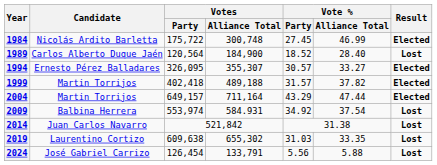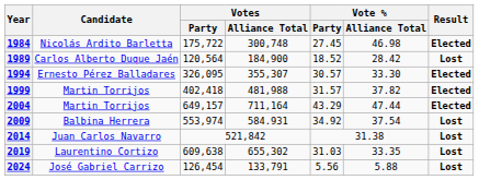 <table class="wikitable" style="text-align: center;">
 <tr>
 <th rowspan="2">Year</th>
 <th rowspan="2">Candidate</th>
 <th colspan="2">Votes</th>
 <th colspan="2">Vote %</th>
 <th rowspan="2">Result</th>
 </tr>
 <tr>
 <th>Party</th>
 <th>Alliance Total</th>
 <th>Party</th>
 <th>Alliance Total</th>
 </tr>
 <tr>
 <th><a href='#'>1984</a></th>
 <td><a href='#'>Nicolás Ardito Barletta</a></td>
 <td>175,722</td>
 <td>300,748</td>
 <td>27.45</td>
-<td>46.99</td>
+<td>46.98</td>
 <td> <strong>Elected</strong></td>
 </tr>
 <tr>
 <th><a href='#'>1989</a></th>
 <td><a href='#'>Carlos Alberto Duque Jaén</a></td>
 <td>120,564</td>
 <td>184,900</td>
 <td>18.52</td>
-<td>28.40</td>
+<td>28.42</td>
 <td> <strong>Lost</strong></td>
 </tr>
 <tr>
 <th><a href='#'>1994</a></th>
 <td><a href='#'>Ernesto Pérez Balladares</a></td>
 <td>326,095</td>
 <td>355,307</td>
 <td>30.57</td>
-<td>33.27</td>
+<td>33.30</td>
 <td> <strong>Elected</strong></td>
 </tr>
 <tr>
 <th><a href='#'>1999</a></th>
 <td><a href='#'>Martin Torrijos</a></td>
 <td>402,418</td>
-<td>489,188</td>
+<td>481,988</td>
 <td>31.57</td>
 <td>37.82</td>
 <td> <strong>Elected</strong></td>
 </tr>
 <tr>
 <th><a href='#'>2004</a></th>
 <td><a href='#'>Martin Torrijos</a></td>
 <td>649,157</td>
 <td>711,164</td>
 <td>43.29</td>
 <td>47.44</td>
 <td> <strong>Elected</strong></td>
 </tr>
 <tr>
 <th><a href='#'>2009</a></th>
 <td><a href='#'>Balbina Herrera</a></td>
 <td>553,974</td>
 <td>584.931</td>
 <td>34.92</td>
 <td>37.54</td>
 <td> <strong>Lost</strong></td>
 </tr>
 <tr>
 <th><a href='#'>2014</a></th>
 <td><a href='#'>Juan Carlos Navarro</a></td>
 <td colspan="2">521,842</td>
 <td colspan="2">31.38</td>
 <td> <strong>Lost</strong></td>
 </tr>
 <tr>
 <th><a href='#'>2019</a></th>
 <td><a href='#'>Laurentino Cortizo</a></td>
 <td>609,638</td>
 <td>655,302</td>
 <td>31.03</td>
 <td>33.35</td>
 <td> <strong>Lost</strong></td>
 </tr>
 <tr>
 <th><a href='#'>2024</a></th>
 <td><a href='#'>José Gabriel Carrizo</a></td>
 <td>126,454</td>
 <td>133,791</td>
 <td>5.56</td>
 <td>5.88</td>
 <td> <strong>Lost</strong></td>
 </tr>
 </table>
